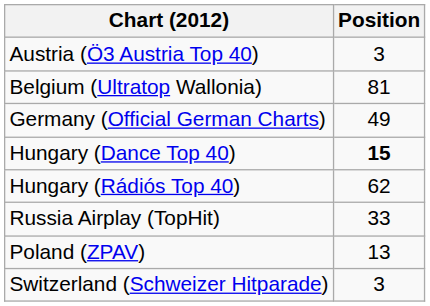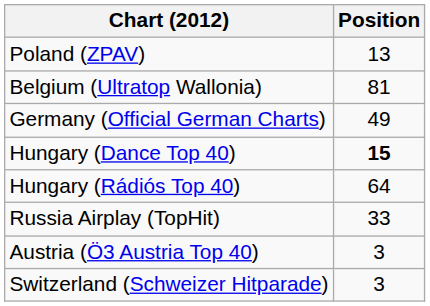 <table class="wikitable sortable">
 <tr>
 <th scope="col">Chart (2012)</th>
 <th scope="col">Position</th>
 </tr>
 <tr>
-<td>Austria (<a href='#'>Ö3 Austria Top 40</a>)</td>
-<td style="text-align:center;">3</td>
+<td>Poland (<a href='#'>ZPAV</a>)</td>
+<td style="text-align:center;">13</td>
 </tr>
 <tr>
 <td>Belgium (<a href='#'>Ultratop</a> Wallonia)</td>
 <td style="text-align:center;">81</td>
 </tr>
 <tr>
 <td>Germany (<a href='#'>Official German Charts</a>)</td>
 <td style="text-align:center;">49</td>
 </tr>
 <tr>
 <td>Hungary (<a href='#'>Dance Top 40</a>)</td>
 <td style="text-align:center;"><strong>15</strong></td>
 </tr>
 <tr>
 <td>Hungary (<a href='#'>Rádiós Top 40</a>)</td>
-<td style="text-align:center;">62</td>
+<td style="text-align:center;">64</td>
 </tr>
 <tr>
 <td>Russia Airplay (TopHit)</td>
 <td style="text-align:center;">33</td>
 </tr>
 <tr>
-<td>Poland (<a href='#'>ZPAV</a>)</td>
-<td style="text-align:center;">13</td>
+<td>Austria (<a href='#'>Ö3 Austria Top 40</a>)</td>
+<td style="text-align:center;">3</td>
 </tr>
 <tr>
 <td>Switzerland (<a href='#'>Schweizer Hitparade</a>)</td>
 <td style="text-align:center;">3</td>
 </tr>
 </table>
